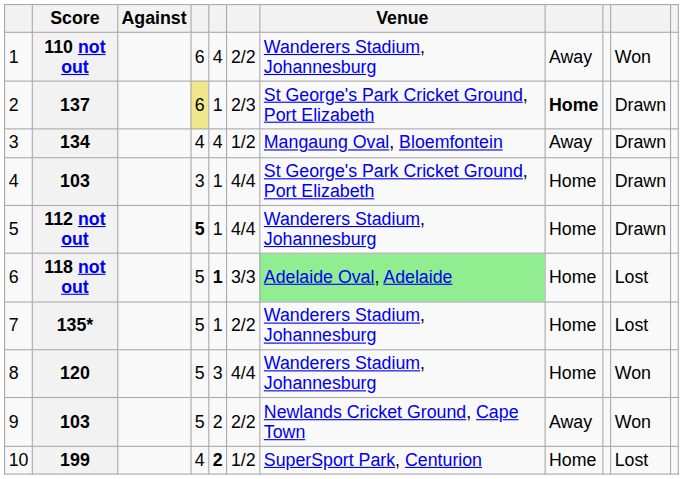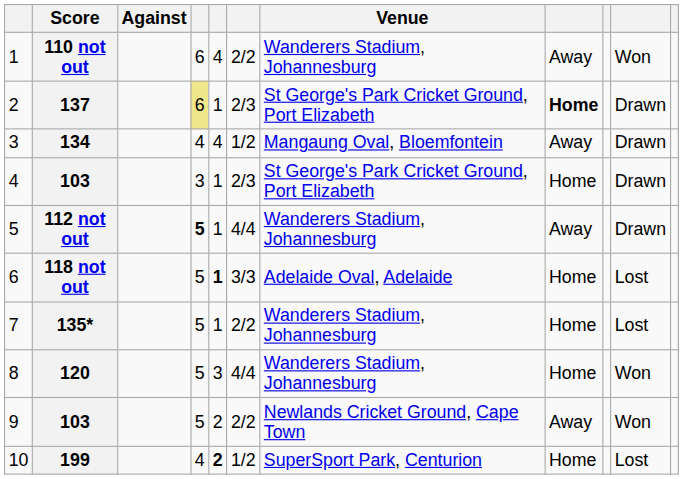 <table class="wikitable sortable">
 <tr>
 <th></th>
 <th>Score</th>
 <th>Against</th>
 <th><a href='#'></a></th>
 <th><a href='#'></a></th>
 <th></th>
 <th>Venue</th>
 <th></th>
 <th></th>
 <th></th>
 <th class="unsortable" scope="col"></th>
 </tr>
 <tr>
 <td>1</td>
 <th scope="row"> 110 <a href='#'>not out</a></th>
 <td></td>
 <td>6</td>
 <td>4</td>
 <td>2/2</td>
 <td><a href='#'>Wanderers Stadium</a>, <a href='#'>Johannesburg</a></td>
 <td>Away</td>
 <td></td>
 <td>Won</td>
 <td></td>
 </tr>
 <tr>
 <td>2</td>
 <th scope="row"> 137</th>
 <td></td>
 <td style="background: khaki;">6</td>
 <td>1</td>
 <td>2/3</td>
 <td><a href='#'>St George's Park Cricket Ground</a>, <a href='#'>Port Elizabeth</a></td>
 <td><strong>Home</strong></td>
 <td></td>
 <td>Drawn</td>
 <td></td>
 </tr>
 <tr>
 <td>3</td>
 <th scope="row"> 134</th>
 <td></td>
 <td>4</td>
 <td>4</td>
 <td>1/2</td>
 <td><a href='#'>Mangaung Oval</a>, <a href='#'>Bloemfontein</a></td>
 <td>Away</td>
 <td></td>
 <td>Drawn</td>
 <td></td>
 </tr>
 <tr>
 <td>4</td>
 <th scope="row"> 103</th>
 <td></td>
 <td>3</td>
 <td>1</td>
-<td>4/4</td>
+<td>2/3</td>
 <td><a href='#'>St George's Park Cricket Ground</a>, <a href='#'>Port Elizabeth</a></td>
 <td>Home</td>
 <td></td>
 <td>Drawn</td>
 <td></td>
 </tr>
 <tr>
 <td>5</td>
 <th scope="row"> 112 <a href='#'>not out</a></th>
 <td></td>
 <td><strong>5</strong></td>
 <td>1</td>
 <td>4/4</td>
 <td><a href='#'>Wanderers Stadium</a>, <a href='#'>Johannesburg</a></td>
-<td>Home</td>
+<td>Away</td>
 <td></td>
 <td>Drawn</td>
 <td></td>
 </tr>
 <tr>
 <td>6</td>
 <th scope="row"> 118 <a href='#'>not out</a></th>
 <td></td>
 <td>5</td>
 <td><strong>1</strong></td>
 <td>3/3</td>
-<td style="background: lightgreen;"><a href='#'>Adelaide Oval</a>, <a href='#'>Adelaide</a></td>
+<td><a href='#'>Adelaide Oval</a>, <a href='#'>Adelaide</a></td>
 <td>Home</td>
 <td></td>
 <td>Lost</td>
 <td></td>
 </tr>
 <tr>
 <td>7</td>
 <th scope="row"> 135*</th>
 <td></td>
 <td>5</td>
 <td>1</td>
 <td>2/2</td>
 <td><a href='#'>Wanderers Stadium</a>, <a href='#'>Johannesburg</a></td>
 <td>Home</td>
 <td></td>
 <td>Lost</td>
 <td></td>
 </tr>
 <tr>
 <td>8</td>
 <th scope="row"> 120</th>
 <td></td>
 <td>5</td>
 <td>3</td>
 <td>4/4</td>
 <td><a href='#'>Wanderers Stadium</a>, <a href='#'>Johannesburg</a></td>
 <td>Home</td>
 <td></td>
 <td>Won</td>
 <td></td>
 </tr>
 <tr>
 <td>9</td>
 <th scope="row"> 103</th>
 <td></td>
 <td>5</td>
 <td>2</td>
 <td>2/2</td>
 <td><a href='#'>Newlands Cricket Ground</a>, <a href='#'>Cape Town</a></td>
 <td>Away</td>
 <td></td>
 <td>Won</td>
 <td></td>
 </tr>
 <tr>
 <td>10</td>
 <th scope="row"> 199</th>
 <td></td>
 <td>4</td>
 <td><strong>2</strong></td>
 <td>1/2</td>
 <td><a href='#'>SuperSport Park</a>, <a href='#'>Centurion</a></td>
 <td>Home</td>
 <td></td>
 <td>Lost</td>
 <td></td>
 </tr>
 </table>
